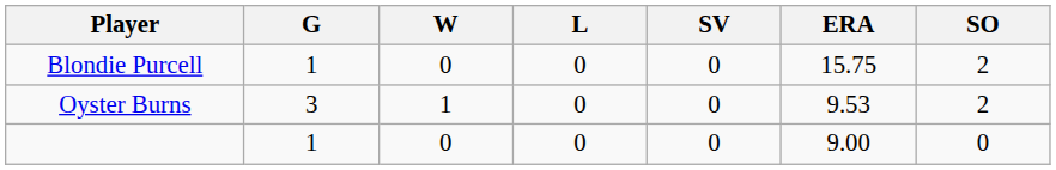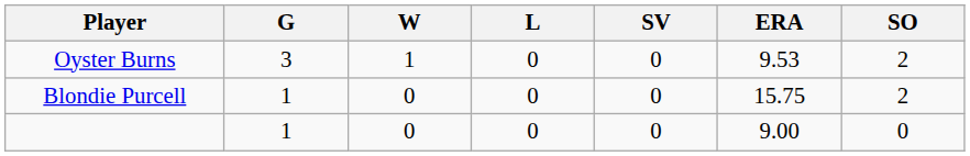 <table class="wikitable sortable">
 <tr>
 <th bgcolor="#DDDDFF" width="16%">Player</th>
 <th bgcolor="#DDDDFF" width="9%">G</th>
 <th bgcolor="#DDDDFF" width="9%">W</th>
 <th bgcolor="#DDDDFF" width="9%">L</th>
 <th bgcolor="#DDDDFF" width="9%">SV</th>
 <th bgcolor="#DDDDFF" width="9%">ERA</th>
 <th bgcolor="#DDDDFF" width="9%">SO</th>
 </tr>
 <tr align="center">
+<td><a href='#'>Oyster Burns</a></td>
+<td>3</td>
+<td>1</td>
+<td>0</td>
+<td>0</td>
+<td>9.53</td>
+<td>2</td>
+</tr>
+<tr align="center">
 <td><a href='#'>Blondie Purcell</a></td>
 <td>1</td>
 <td>0</td>
 <td>0</td>
 <td>0</td>
 <td>15.75</td>
-<td>2</td>
-</tr>
-<tr align="center">
-<td><a href='#'>Oyster Burns</a></td>
-<td>3</td>
-<td>1</td>
-<td>0</td>
-<td>0</td>
-<td>9.53</td>
 <td>2</td>
 </tr>
 <tr align="center">
 <td></td>
 <td>1</td>
 <td>0</td>
 <td>0</td>
 <td>0</td>
 <td>9.00</td>
 <td>0</td>
 </tr>
 </table>
